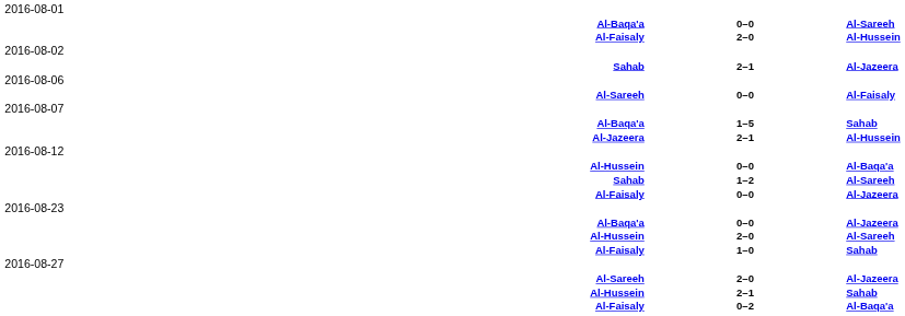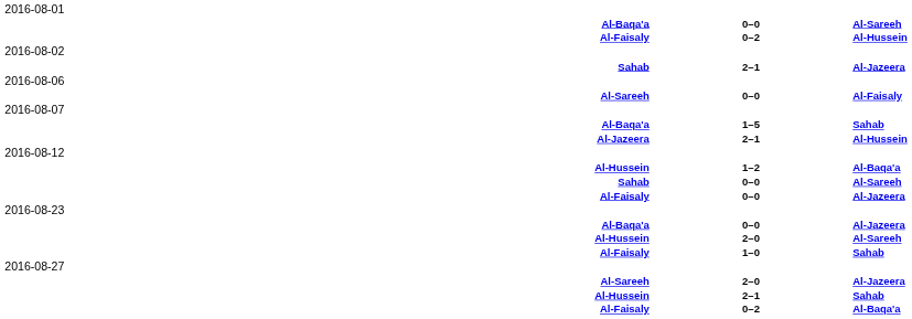 <table width=100% cellspacing=1>
 <tr>
 <th></th>
 <th></th>
 <th></th>
 </tr>
 <tr>
 <td>2016-08-01</td>
 </tr>
 <tr style=font-size:90%>
 <td align=right><strong><a href='#'>Al-Baqa'a</a></strong></td>
 <td align=center><strong>0–0</strong></td>
 <td><strong><a href='#'>Al-Sareeh</a></strong></td>
 </tr>
 <tr style=font-size:90%>
 <td align=right><strong><a href='#'>Al-Faisaly</a></strong></td>
-<td align=center><strong>2–0</strong></td>
+<td align=center><strong>0–2</strong></td>
 <td><strong><a href='#'>Al-Hussein</a></strong></td>
 </tr>
 <tr>
 <td>2016-08-02</td>
 </tr>
 <tr style=font-size:90%>
 <td align=right><strong><a href='#'>Sahab</a></strong></td>
 <td align=center><strong>2–1</strong></td>
 <td><strong><a href='#'>Al-Jazeera</a></strong></td>
 </tr>
 <tr>
 <td>2016-08-06</td>
 </tr>
 <tr style=font-size:90%>
 <td align=right><strong><a href='#'>Al-Sareeh</a></strong></td>
 <td align=center><strong>0–0</strong></td>
 <td><strong><a href='#'>Al-Faisaly</a></strong></td>
 </tr>
 <tr>
 <td>2016-08-07</td>
 </tr>
 <tr style=font-size:90%>
 <td align=right><strong><a href='#'>Al-Baqa'a</a></strong></td>
 <td align=center><strong>1–5</strong></td>
 <td><strong><a href='#'>Sahab</a></strong></td>
 </tr>
 <tr style=font-size:90%>
 <td align=right><strong><a href='#'>Al-Jazeera</a></strong></td>
 <td align=center><strong>2–1</strong></td>
 <td><strong><a href='#'>Al-Hussein</a></strong></td>
 </tr>
 <tr>
 <td>2016-08-12</td>
 </tr>
 <tr style=font-size:90%>
 <td align=right><strong><a href='#'>Al-Hussein</a></strong></td>
-<td align=center><strong>0–0</strong></td>
+<td align=center><strong>1–2</strong></td>
 <td><strong><a href='#'>Al-Baqa'a</a></strong></td>
 </tr>
 <tr style=font-size:90%>
 <td align=right><strong><a href='#'>Sahab</a></strong></td>
-<td align=center><strong>1–2</strong></td>
+<td align=center><strong>0–0</strong></td>
 <td><strong><a href='#'>Al-Sareeh</a></strong></td>
 </tr>
 <tr style=font-size:90%>
 <td align=right><strong><a href='#'>Al-Faisaly</a></strong></td>
 <td align=center><strong>0–0</strong></td>
 <td><strong><a href='#'>Al-Jazeera</a></strong></td>
 </tr>
 <tr>
 <td>2016-08-23</td>
 </tr>
 <tr style=font-size:90%>
 <td align=right><strong><a href='#'>Al-Baqa'a</a></strong></td>
 <td align=center><strong>0–0</strong></td>
 <td><strong><a href='#'>Al-Jazeera</a></strong></td>
 </tr>
 <tr style=font-size:90%>
 <td align=right><strong><a href='#'>Al-Hussein</a></strong></td>
 <td align=center><strong>2–0</strong></td>
 <td><strong><a href='#'>Al-Sareeh</a></strong></td>
 </tr>
 <tr style=font-size:90%>
 <td align=right><strong><a href='#'>Al-Faisaly</a></strong></td>
 <td align=center><strong>1–0</strong></td>
 <td><strong><a href='#'>Sahab</a></strong></td>
 </tr>
 <tr>
 <td>2016-08-27</td>
 </tr>
 <tr style=font-size:90%>
 <td align=right><strong><a href='#'>Al-Sareeh</a></strong></td>
 <td align=center><strong>2–0</strong></td>
 <td><strong><a href='#'>Al-Jazeera</a></strong></td>
 </tr>
 <tr style=font-size:90%>
 <td align=right><strong><a href='#'>Al-Hussein</a></strong></td>
 <td align=center><strong>2–1</strong></td>
 <td><strong><a href='#'>Sahab</a></strong></td>
 </tr>
 <tr style=font-size:90%>
 <td align=right><strong><a href='#'>Al-Faisaly</a></strong></td>
 <td align=center><strong>0–2</strong></td>
 <td><strong><a href='#'>Al-Baqa'a</a></strong></td>
 </tr>
 <tr>
 </tr>
 </table>
